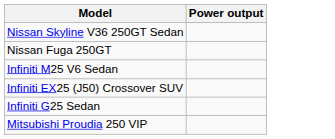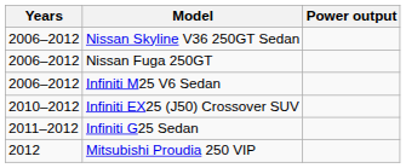 <table class="wikitable">
 <tr>
+<th>Years</th>
 <th>Model</th>
 <th>Power output</th>
 </tr>
 <tr>
+<td>2006–2012</td>
 <td><a href='#'>Nissan Skyline</a> V36 250GT Sedan</td>
 <td></td>
 </tr>
 <tr>
+<td>2006–2012</td>
 <td Nissan Fuga#First generation (Y50, 2004-2009)>Nissan Fuga 250GT</td>
 <td></td>
 </tr>
 <tr>
+<td>2006–2012</td>
 <td><a href='#'>Infiniti M</a>25 V6 Sedan</td>
 <td></td>
 </tr>
 <tr>
+<td>2010–2012</td>
 <td><a href='#'>Infiniti EX</a>25 (J50) Crossover SUV</td>
 <td></td>
 </tr>
 <tr>
+<td>2011–2012</td>
 <td><a href='#'>Infiniti G</a>25 Sedan</td>
 <td></td>
 </tr>
 <tr>
+<td>2012</td>
 <td><a href='#'>Mitsubishi Proudia</a> 250 VIP</td>
 <td></td>
 </tr>
 </table>
